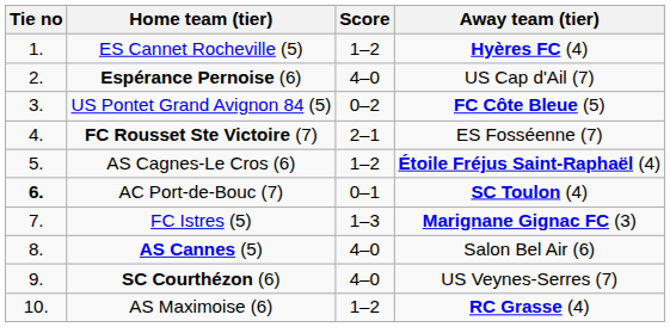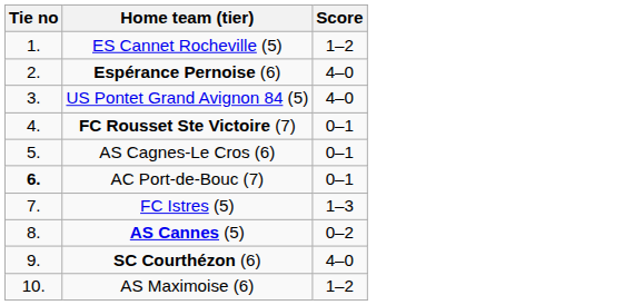 <table class="wikitable" style="text-align: center">
 <tr>
 <th>Tie no</th>
 <th>Home team (tier)</th>
 <th>Score</th>
-<th>Away team (tier)</th>
 </tr>
 <tr>
 <td>1.</td>
 <td><a href='#'>ES Cannet Rocheville</a> (5)</td>
 <td>1–2</td>
-<td><strong><a href='#'>Hyères FC</a></strong> (4)</td>
 </tr>
 <tr>
 <td>2.</td>
 <td><strong>Espérance Pernoise</strong> (6)</td>
 <td>4–0</td>
-<td>US Cap d'Ail (7)</td>
 </tr>
 <tr>
 <td>3.</td>
 <td><a href='#'>US Pontet Grand Avignon 84</a> (5)</td>
-<td>0–2 </td>
-<td><strong><a href='#'>FC Côte Bleue</a></strong> (5)</td>
+<td>4–0</td>
 </tr>
 <tr>
 <td>4.</td>
 <td><strong>FC Rousset Ste Victoire</strong> (7)</td>
-<td>2–1</td>
-<td>ES Fosséenne (7)</td>
+<td>0–1 </td>
 </tr>
 <tr>
 <td>5.</td>
 <td>AS Cagnes-Le Cros (6)</td>
-<td>1–2</td>
-<td><strong><a href='#'>Étoile Fréjus Saint-Raphaël</a></strong> (4)</td>
+<td>0–1 </td>
 </tr>
 <tr>
 <td><strong>6.</strong></td>
 <td>AC Port-de-Bouc (7)</td>
 <td>0–1</td>
-<td><strong><a href='#'>SC Toulon</a></strong> (4)</td>
 </tr>
 <tr>
 <td>7.</td>
 <td><a href='#'>FC Istres</a> (5)</td>
 <td>1–3</td>
-<td><strong><a href='#'>Marignane Gignac FC</a></strong> (3)</td>
 </tr>
 <tr>
 <td>8.</td>
 <td><strong><a href='#'>AS Cannes</a></strong> (5)</td>
-<td>4–0</td>
-<td>Salon Bel Air (6)</td>
+<td>0–2 </td>
 </tr>
 <tr>
 <td>9.</td>
 <td><strong>SC Courthézon</strong> (6)</td>
 <td>4–0</td>
-<td>US Veynes-Serres (7)</td>
 </tr>
 <tr>
 <td>10.</td>
 <td>AS Maximoise (6)</td>
 <td>1–2</td>
-<td><strong><a href='#'>RC Grasse</a></strong> (4)</td>
 </tr>
 </table>
